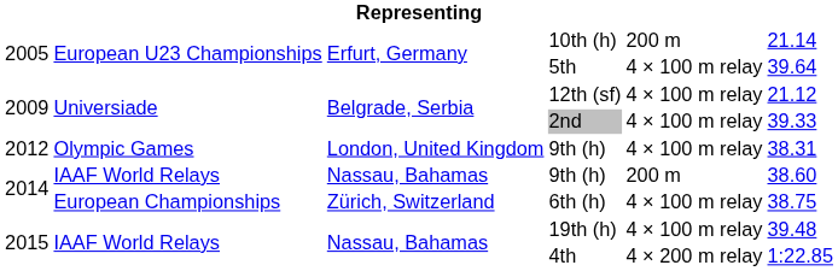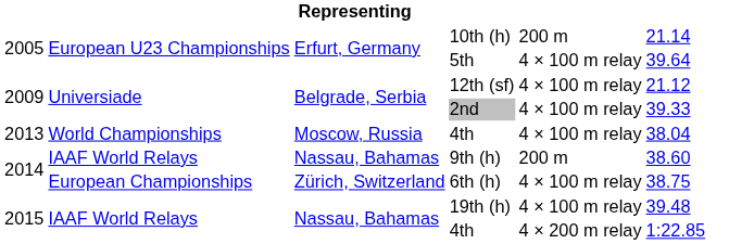 <table>
 <tr>
 <th colspan="6">Representing </th>
 </tr>
 <tr>
 <td rowspan=2>2005</td>
 <td rowspan=2><a href='#'>European U23 Championships</a></td>
 <td rowspan=2><a href='#'>Erfurt, Germany</a></td>
 <td>10th (h)</td>
 <td>200 m</td>
 <td><a href='#'>21.14</a></td>
 </tr>
 <tr>
 <td>5th</td>
 <td>4 × 100 m relay</td>
 <td><a href='#'>39.64</a></td>
 </tr>
 <tr>
 <td rowspan=2>2009</td>
 <td rowspan=2><a href='#'>Universiade</a></td>
 <td rowspan=2><a href='#'>Belgrade, Serbia</a></td>
 <td>12th (sf)</td>
 <td>4 × 100 m relay</td>
 <td><a href='#'>21.12</a></td>
 </tr>
 <tr>
 <td bgcolor=silver>2nd</td>
 <td>4 × 100 m relay</td>
 <td><a href='#'>39.33</a></td>
 </tr>
 <tr>
-<td>2012</td>
-<td><a href='#'>Olympic Games</a></td>
-<td><a href='#'>London, United Kingdom</a></td>
-<td>9th (h)</td>
+<td>2013</td>
+<td><a href='#'>World Championships</a></td>
+<td><a href='#'>Moscow, Russia</a></td>
+<td>4th</td>
 <td>4 × 100 m relay</td>
-<td><a href='#'>38.31</a></td>
+<td><a href='#'>38.04</a></td>
 </tr>
 <tr>
 <td rowspan=2>2014</td>
 <td><a href='#'>IAAF World Relays</a></td>
 <td><a href='#'>Nassau, Bahamas</a></td>
 <td>9th (h)</td>
 <td>200 m</td>
 <td><a href='#'>38.60</a></td>
 </tr>
 <tr>
 <td><a href='#'>European Championships</a></td>
 <td><a href='#'>Zürich, Switzerland</a></td>
 <td>6th (h)</td>
 <td>4 × 100 m relay</td>
 <td><a href='#'>38.75</a></td>
 </tr>
 <tr>
 <td rowspan=2>2015</td>
 <td rowspan=2><a href='#'>IAAF World Relays</a></td>
 <td rowspan=2><a href='#'>Nassau, Bahamas</a></td>
 <td>19th (h)</td>
 <td>4 × 100 m relay</td>
 <td><a href='#'>39.48</a></td>
 </tr>
 <tr>
 <td>4th</td>
 <td>4 × 200 m relay</td>
 <td><a href='#'>1:22.85</a></td>
 </tr>
 </table>
